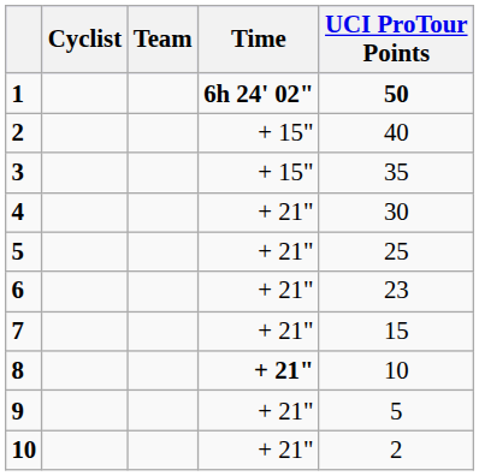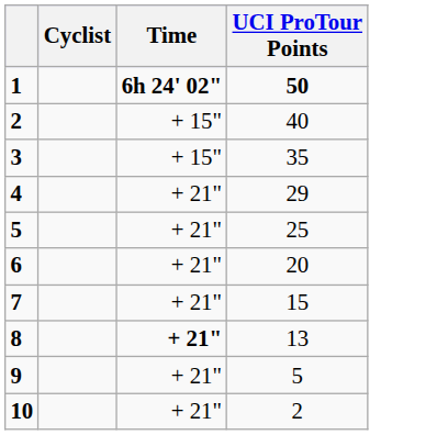 <table class="wikitable">
 <tr style="background:#ccccff;">
 <th></th>
 <th>Cyclist</th>
-<th>Team</th>
 <th>Time</th>
 <th><a href='#'>UCI ProTour</a><br>Points</th>
 </tr>
 <tr>
 <td><strong>1</strong></td>
-<td><strong></strong></td>
 <td><strong></strong></td>
 <td align="right"><strong>6h 24' 02"</strong></td>
 <td align="center"><strong>50</strong></td>
 </tr>
 <tr>
 <td><strong>2</strong></td>
 <td></td>
-<td></td>
 <td align="right">+ 15"</td>
 <td align="center">40</td>
 </tr>
 <tr>
 <td><strong>3</strong></td>
-<td></td>
 <td></td>
 <td align="right">+ 15"</td>
 <td align="center">35</td>
 </tr>
 <tr>
 <td><strong>4</strong></td>
 <td></td>
-<td></td>
 <td align="right">+ 21"</td>
-<td align="center">30</td>
+<td align="center">29</td>
 </tr>
 <tr>
 <td><strong>5</strong></td>
-<td></td>
 <td></td>
 <td align="right">+ 21"</td>
 <td align="center">25</td>
 </tr>
 <tr>
 <td><strong>6</strong></td>
 <td></td>
-<td></td>
 <td align="right">+ 21"</td>
-<td align="center">23</td>
+<td align="center">20</td>
 </tr>
 <tr>
 <td><strong>7</strong></td>
-<td></td>
 <td></td>
 <td align="right">+ 21"</td>
 <td align="center">15</td>
 </tr>
 <tr>
 <td><strong>8</strong></td>
 <td></td>
-<td></td>
 <td align="right"><strong>+ 21"</strong></td>
-<td align="center">10</td>
+<td align="center">13</td>
 </tr>
 <tr>
 <td><strong>9</strong></td>
-<td></td>
 <td></td>
 <td align="right">+ 21"</td>
 <td align="center">5</td>
 </tr>
 <tr>
 <td><strong>10</strong></td>
 <td></td>
-<td></td>
 <td align="right">+ 21"</td>
 <td align="center">2</td>
 </tr>
 </table>
